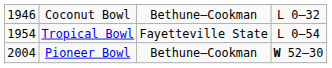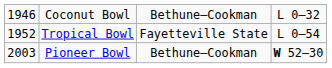 <table class="wikitable" style="text-align:center;">
 <tr>
 <td>1946</td>
 <td>Coconut Bowl</td>
 <td>Bethune–Cookman</td>
 <td>L 0–32</td>
 </tr>
 <tr>
-<td>1954</td>
+<td>1952</td>
 <td><a href='#'>Tropical Bowl</a></td>
 <td>Fayetteville State</td>
 <td>L 0–54</td>
 </tr>
 <tr>
-<td>2004</td>
+<td>2003</td>
 <td><a href='#'>Pioneer Bowl</a></td>
 <td>Bethune–Cookman</td>
 <td><strong>W</strong> 52–30</td>
 </tr>
 </table>
